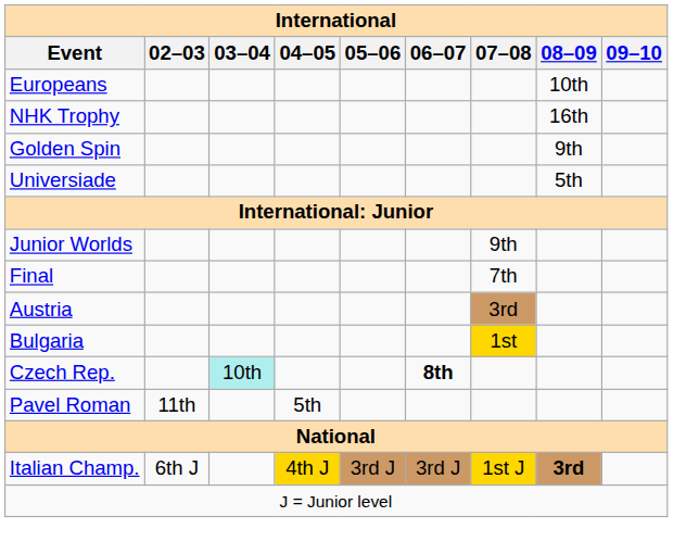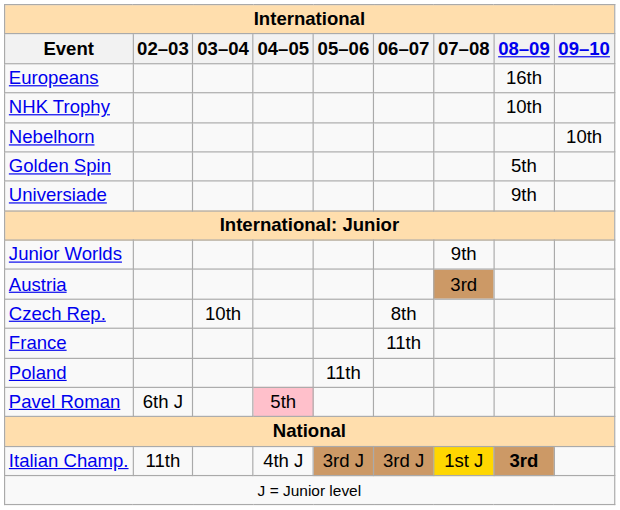 <table class="wikitable" style="text-align:center">
 <tr>
 <th style="background-color: #ffdead; " colspan=9 align=center>International</th>
 </tr>
 <tr>
 <th>Event</th>
 <th>02–03</th>
 <th>03–04</th>
 <th>04–05</th>
 <th>05–06</th>
 <th>06–07</th>
 <th>07–08</th>
 <th><a href='#'>08–09</a></th>
 <th><a href='#'>09–10</a></th>
 </tr>
 <tr>
 <td align=left><a href='#'>Europeans</a></td>
 <td></td>
 <td></td>
 <td></td>
 <td></td>
 <td></td>
 <td></td>
-<td>10th</td>
+<td>16th</td>
 <td></td>
 </tr>
 <tr>
 <td align=left> <a href='#'>NHK Trophy</a></td>
 <td></td>
 <td></td>
 <td></td>
 <td></td>
 <td></td>
 <td></td>
-<td>16th</td>
+<td>10th</td>
 <td></td>
+</tr>
+<tr>
+<td align=left><a href='#'>Nebelhorn</a></td>
+<td></td>
+<td></td>
+<td></td>
+<td></td>
+<td></td>
+<td></td>
+<td></td>
+<td>10th</td>
 </tr>
 <tr>
 <td align=left><a href='#'>Golden Spin</a></td>
 <td></td>
 <td></td>
 <td></td>
 <td></td>
 <td></td>
 <td></td>
-<td>9th</td>
+<td>5th</td>
 <td></td>
 </tr>
 <tr>
 <td align=left><a href='#'>Universiade</a></td>
 <td></td>
 <td></td>
 <td></td>
 <td></td>
 <td></td>
 <td></td>
-<td>5th</td>
+<td>9th</td>
 <td></td>
 </tr>
 <tr>
 <th style="background-color: #ffdead; " colspan=9 align=center>International: Junior</th>
 </tr>
 <tr>
 <td align=left><a href='#'>Junior Worlds</a></td>
 <td></td>
 <td></td>
 <td></td>
 <td></td>
 <td></td>
 <td>9th</td>
 <td></td>
 <td></td>
 </tr>
 <tr>
-<td align=left> <a href='#'>Final</a></td>
-<td></td>
-<td></td>
-<td></td>
-<td></td>
-<td></td>
-<td>7th</td>
-<td></td>
-<td></td>
-</tr>
-<tr>
 <td align=left> <a href='#'>Austria</a></td>
 <td></td>
 <td></td>
 <td></td>
 <td></td>
 <td></td>
 <td bgcolor=cc9966>3rd</td>
 <td></td>
 <td></td>
 </tr>
 <tr>
-<td align=left> <a href='#'>Bulgaria</a></td>
+<td align=left> <a href='#'>Czech Rep.</a></td>
+<td></td>
+<td>10th</td>
+<td></td>
+<td></td>
+<td>8th</td>
+<td></td>
+<td></td>
+<td></td>
+</tr>
+<tr>
+<td align=left> <a href='#'>France</a></td>
 <td></td>
 <td></td>
 <td></td>
 <td></td>
+<td>11th</td>
 <td></td>
-<td bgcolor=gold>1st</td>
 <td></td>
 <td></td>
 </tr>
 <tr>
-<td align=left> <a href='#'>Czech Rep.</a></td>
-<td></td>
-<td style="background: paleturquoise;">10th</td>
+<td align=left> <a href='#'>Poland</a></td>
 <td></td>
 <td></td>
-<td><strong>8th</strong></td>
+<td></td>
+<td>11th</td>
+<td></td>
 <td></td>
 <td></td>
 <td></td>
 </tr>
 <tr>
 <td align=left> <a href='#'>Pavel Roman</a></td>
-<td>11th</td>
+<td>6th J</td>
 <td></td>
-<td>5th</td>
+<td style="background: pink;">5th</td>
 <td></td>
 <td></td>
 <td></td>
 <td></td>
 <td></td>
 </tr>
 <tr>
 <th style="background-color: #ffdead; " colspan=9 align=center>National</th>
 </tr>
 <tr>
 <td align=left><a href='#'>Italian Champ.</a></td>
-<td>6th J</td>
+<td>11th</td>
 <td></td>
-<td style="background: gold;">4th J</td>
+<td>4th J</td>
 <td bgcolor=cc9966>3rd J</td>
 <td bgcolor=cc9966>3rd J</td>
 <td bgcolor=gold>1st J</td>
 <td bgcolor=cc9966><strong>3rd</strong></td>
 <td></td>
 </tr>
 <tr>
 <td colspan=9 align=center><small> J = Junior level </small></td>
 </tr>
 </table>
